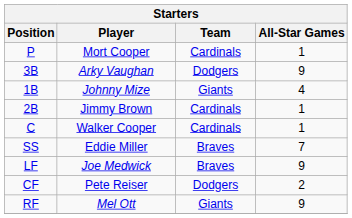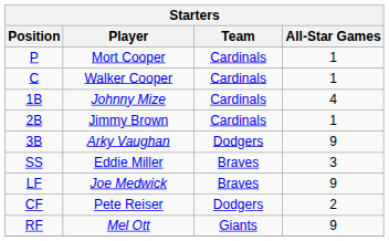 <table class="wikitable" style="font-size: 100%; text-align:right;">
 <tr>
 <th colspan="4">Starters</th>
 </tr>
 <tr>
 <th>Position</th>
 <th width="150">Player</th>
 <th width="100">Team</th>
 <th>All-Star Games</th>
 </tr>
 <tr>
 <td align="center"><a href='#'>P</a></td>
 <td align="center"><a href='#'>Mort Cooper</a></td>
 <td align="center"><a href='#'>Cardinals</a></td>
 <td align="center">1</td>
 </tr>
 <tr>
-<td align="center"><a href='#'>3B</a></td>
-<td align="center"><em><a href='#'>Arky Vaughan</a></em></td>
-<td align="center"><a href='#'>Dodgers</a></td>
-<td align="center">9</td>
+<td align="center"><a href='#'>C</a></td>
+<td align="center"><a href='#'>Walker Cooper</a></td>
+<td align="center"><a href='#'>Cardinals</a></td>
+<td align="center">1</td>
 </tr>
 <tr>
 <td align="center"><a href='#'>1B</a></td>
 <td align="center"><em><a href='#'>Johnny Mize</a></em></td>
-<td align="center"><a href='#'>Giants</a></td>
+<td align="center"><a href='#'>Cardinals</a></td>
 <td align="center">4</td>
 </tr>
 <tr>
 <td align="center"><a href='#'>2B</a></td>
 <td align="center"><a href='#'>Jimmy Brown</a></td>
 <td align="center"><a href='#'>Cardinals</a></td>
 <td align="center">1</td>
 </tr>
 <tr>
-<td align="center"><a href='#'>C</a></td>
-<td align="center"><a href='#'>Walker Cooper</a></td>
-<td align="center"><a href='#'>Cardinals</a></td>
-<td align="center">1</td>
+<td align="center"><a href='#'>3B</a></td>
+<td align="center"><em><a href='#'>Arky Vaughan</a></em></td>
+<td align="center"><a href='#'>Dodgers</a></td>
+<td align="center">9</td>
 </tr>
 <tr>
 <td align="center"><a href='#'>SS</a></td>
 <td align="center"><a href='#'>Eddie Miller</a></td>
 <td align="center"><a href='#'>Braves</a></td>
-<td align="center">7</td>
+<td align="center">3</td>
 </tr>
 <tr>
 <td align="center"><a href='#'>LF</a></td>
 <td align="center"><em><a href='#'>Joe Medwick</a></em></td>
 <td align="center"><a href='#'>Braves</a></td>
 <td align="center">9</td>
 </tr>
 <tr>
 <td align="center"><a href='#'>CF</a></td>
 <td align="center"><a href='#'>Pete Reiser</a></td>
 <td align="center"><a href='#'>Dodgers</a></td>
 <td align="center">2</td>
 </tr>
 <tr>
 <td align="center"><a href='#'>RF</a></td>
 <td align="center"><em><a href='#'>Mel Ott</a></em></td>
 <td align="center"><a href='#'>Giants</a></td>
 <td align="center">9</td>
 </tr>
 <tr>
 </tr>
 </table>
